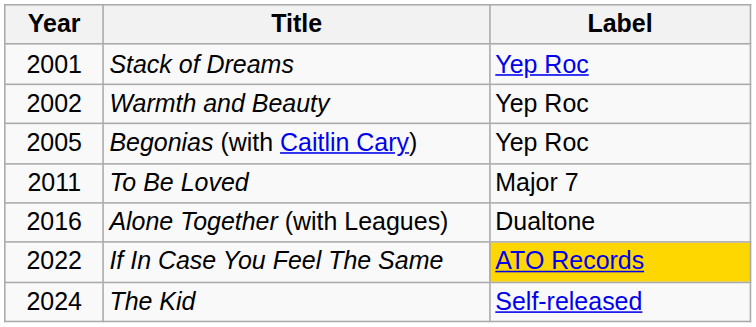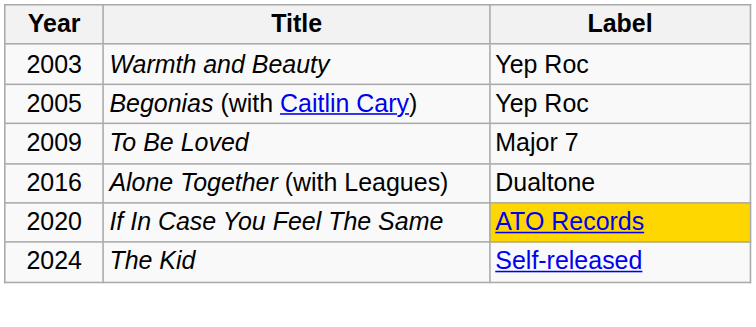 <table class="wikitable">
 <tr>
 <th style="width:3.5em;">Year</th>
 <th style="width:15em;">Title</th>
 <th style="width:10em;">Label</th>
 </tr>
 <tr>
-<td style="text-align:center;">2001</td>
-<td><em>Stack of Dreams</em></td>
-<td><a href='#'>Yep Roc</a></td>
-</tr>
-<tr>
-<td style="text-align:center;">2002</td>
+<td style="text-align:center;">2003</td>
 <td><em>Warmth and Beauty</em></td>
 <td>Yep Roc</td>
 </tr>
 <tr>
 <td style="text-align:center;">2005</td>
 <td><em>Begonias</em> (with <a href='#'>Caitlin Cary</a>)</td>
 <td>Yep Roc</td>
 </tr>
 <tr>
-<td style="text-align:center;">2011</td>
+<td style="text-align:center;">2009</td>
 <td><em>To Be Loved</em></td>
 <td>Major 7</td>
 </tr>
 <tr>
 <td style="text-align:center;">2016</td>
 <td><em>Alone Together</em> (with Leagues)</td>
 <td>Dualtone</td>
 </tr>
 <tr>
-<td style="text-align:center;">2022</td>
+<td style="text-align:center;">2020</td>
 <td><em>If In Case You Feel The Same</em></td>
 <td style="background: gold;"><a href='#'>ATO Records</a></td>
 </tr>
 <tr>
 <td style="text-align:center;">2024</td>
 <td><em>The Kid</em></td>
 <td><a href='#'>Self-released</a></td>
 </tr>
 </table>
